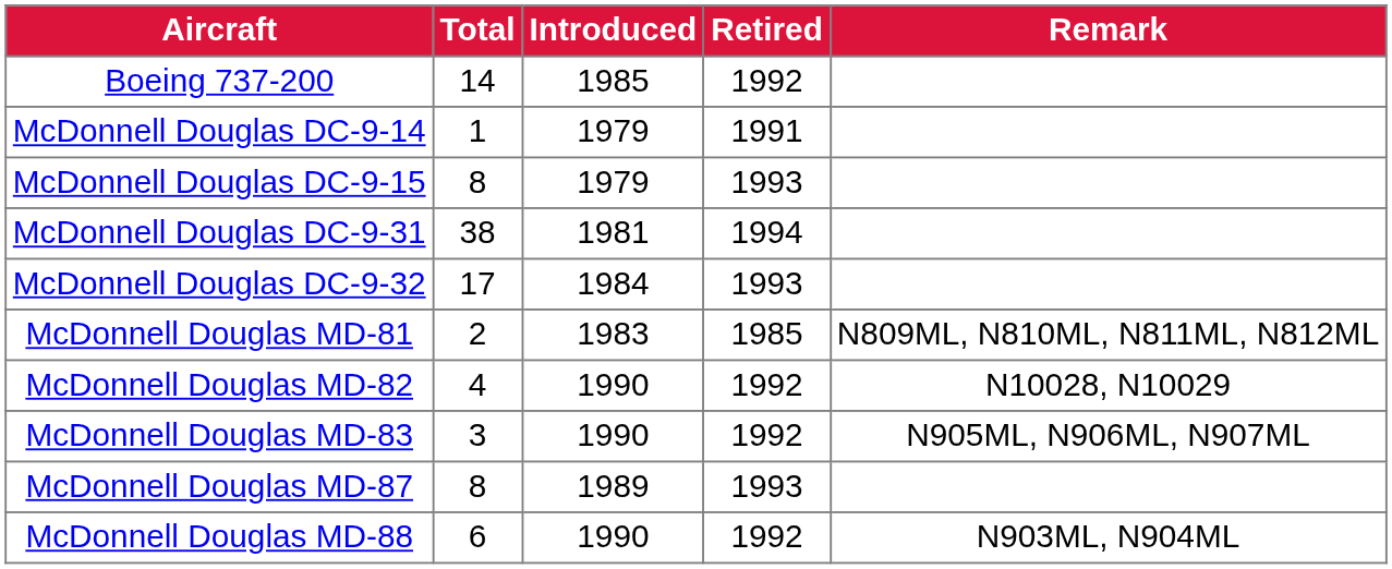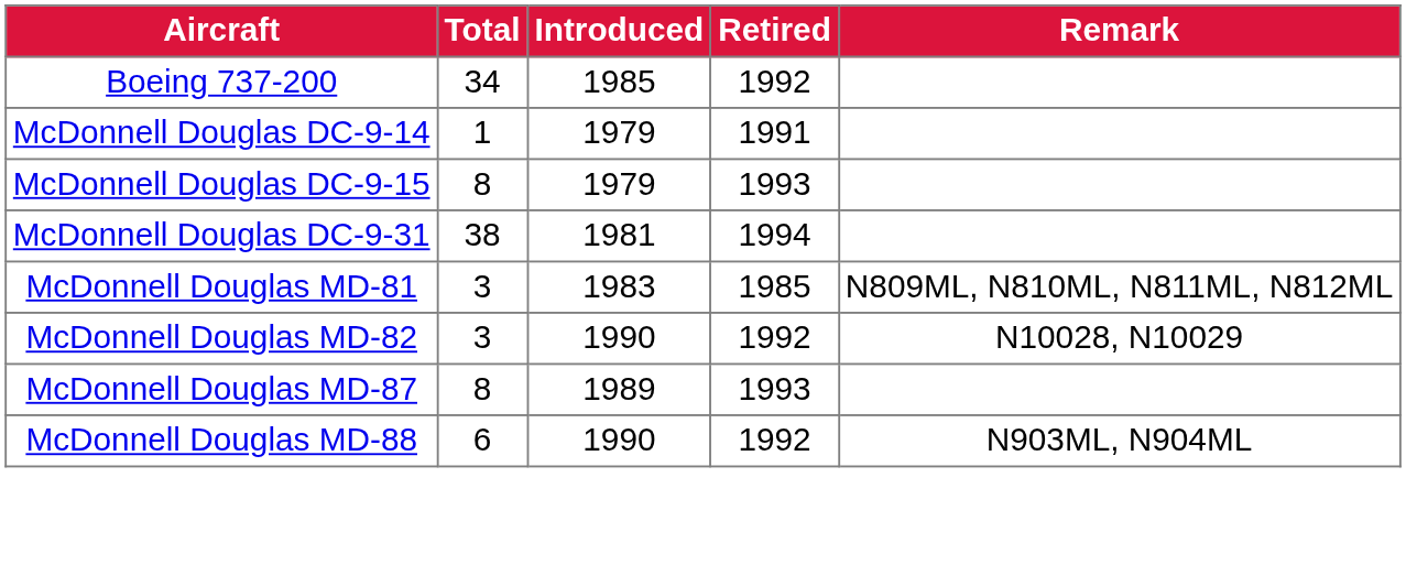 <table class="toccolours" border="1" cellpadding="3" style="border-collapse:collapse; margin:auto; text-align:center">
 <tr style="background:#DC143C; color:white;">
 <th><span>Aircraft</span></th>
 <th><span>Total</span></th>
 <th><span>Introduced</span></th>
 <th><span>Retired</span></th>
 <th><span>Remark</span></th>
 </tr>
 <tr>
 <td><a href='#'>Boeing 737-200</a></td>
-<td>14</td>
+<td>34</td>
 <td>1985</td>
 <td>1992</td>
 <td></td>
 </tr>
 <tr>
 <td><a href='#'>McDonnell Douglas DC-9-14</a></td>
 <td>1</td>
 <td>1979</td>
 <td>1991</td>
 <td></td>
 </tr>
 <tr>
 <td><a href='#'>McDonnell Douglas DC-9-15</a></td>
 <td>8</td>
 <td>1979</td>
 <td>1993</td>
 <td></td>
 </tr>
 <tr>
 <td><a href='#'>McDonnell Douglas DC-9-31</a></td>
 <td>38</td>
 <td>1981</td>
 <td>1994</td>
 <td></td>
 </tr>
 <tr>
-<td><a href='#'>McDonnell Douglas DC-9-32</a></td>
-<td>17</td>
-<td>1984</td>
-<td>1993</td>
-<td></td>
-</tr>
-<tr>
 <td><a href='#'>McDonnell Douglas MD-81</a></td>
-<td>2</td>
+<td>3</td>
 <td>1983</td>
 <td>1985</td>
 <td>N809ML, N810ML, N811ML, N812ML</td>
 </tr>
 <tr>
 <td><a href='#'>McDonnell Douglas MD-82</a></td>
-<td>4</td>
+<td>3</td>
 <td>1990</td>
 <td>1992</td>
 <td>N10028, N10029</td>
-</tr>
-<tr>
-<td><a href='#'>McDonnell Douglas MD-83</a></td>
-<td>3</td>
-<td>1990</td>
-<td>1992</td>
-<td>N905ML, N906ML, N907ML</td>
 </tr>
 <tr>
 <td><a href='#'>McDonnell Douglas MD-87</a></td>
 <td>8</td>
 <td>1989</td>
 <td>1993</td>
 <td></td>
 </tr>
 <tr>
 <td><a href='#'>McDonnell Douglas MD-88</a></td>
 <td>6</td>
 <td>1990</td>
 <td>1992</td>
 <td>N903ML, N904ML</td>
 </tr>
 </table>
